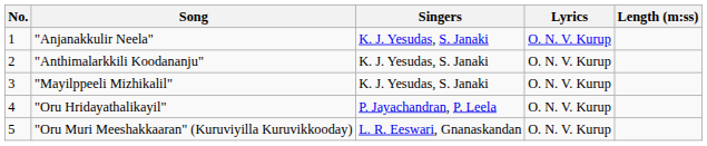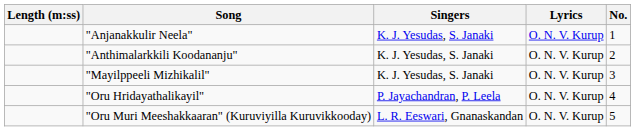 <table class="wikitable" style="font-size:95%;">
 <tr>
-<th>No.</th>
+<th>Length (m:ss)</th>
 <th>Song</th>
 <th>Singers</th>
 <th>Lyrics</th>
-<th>Length (m:ss)</th>
+<th>No.</th>
 </tr>
 <tr>
-<td>1</td>
+<td></td>
 <td>"Anjanakkulir Neela"</td>
 <td><a href='#'>K. J. Yesudas</a>, <a href='#'>S. Janaki</a></td>
 <td><a href='#'>O. N. V. Kurup</a></td>
-<td></td>
+<td>1</td>
 </tr>
 <tr>
-<td>2</td>
+<td></td>
 <td>"Anthimalarkkili Koodananju"</td>
 <td>K. J. Yesudas, S. Janaki</td>
 <td>O. N. V. Kurup</td>
-<td></td>
+<td>2</td>
 </tr>
 <tr>
-<td>3</td>
+<td></td>
 <td>"Mayilppeeli Mizhikalil"</td>
 <td>K. J. Yesudas, S. Janaki</td>
 <td>O. N. V. Kurup</td>
-<td></td>
+<td>3</td>
 </tr>
 <tr>
-<td>4</td>
+<td></td>
 <td>"Oru Hridayathalikayil"</td>
 <td><a href='#'>P. Jayachandran</a>, <a href='#'>P. Leela</a></td>
 <td>O. N. V. Kurup</td>
-<td></td>
+<td>4</td>
 </tr>
 <tr>
-<td>5</td>
+<td></td>
 <td>"Oru Muri Meeshakkaaran" (Kuruviyilla Kuruvikkooday)</td>
 <td><a href='#'>L. R. Eeswari</a>, Gnanaskandan</td>
 <td>O. N. V. Kurup</td>
-<td></td>
+<td>5</td>
 </tr>
 </table>
